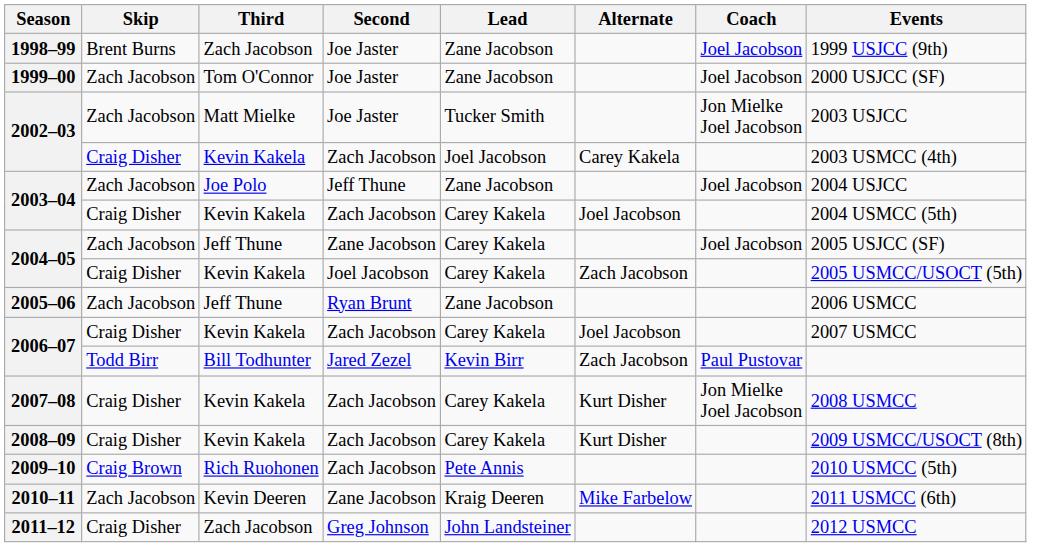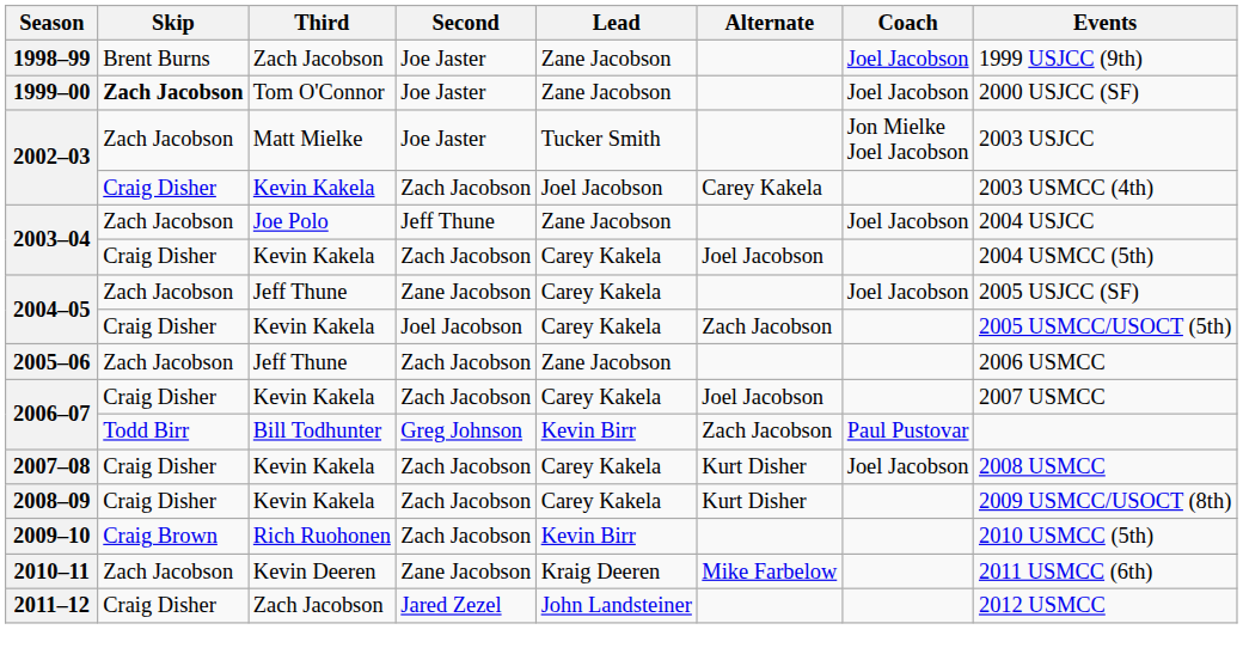 <table class="wikitable">
 <tr>
 <th scope="col" width=60>Season</th>
 <th scope="col">Skip</th>
 <th scope="col">Third</th>
 <th scope="col">Second</th>
 <th scope="col">Lead</th>
 <th scope="col">Alternate</th>
 <th scope="col">Coach</th>
 <th scope="col">Events</th>
 </tr>
 <tr>
 <th scope="row">1998–99</th>
 <td>Brent Burns</td>
 <td>Zach Jacobson</td>
 <td>Joe Jaster</td>
 <td>Zane Jacobson</td>
 <td></td>
 <td><a href='#'>Joel Jacobson</a></td>
 <td>1999 <a href='#'>USJCC</a> (9th)</td>
 </tr>
 <tr>
 <th scope="row">1999–00</th>
-<td>Zach Jacobson</td>
+<td><strong>Zach Jacobson</strong></td>
 <td>Tom O'Connor</td>
 <td>Joe Jaster</td>
 <td>Zane Jacobson</td>
 <td></td>
 <td>Joel Jacobson</td>
 <td>2000 USJCC (SF)</td>
 </tr>
 <tr>
 <th scope="row" rowspan=2>2002–03</th>
 <td>Zach Jacobson</td>
 <td>Matt Mielke</td>
 <td>Joe Jaster</td>
 <td>Tucker Smith</td>
 <td></td>
 <td>Jon Mielke<br>Joel Jacobson</td>
 <td>2003 USJCC</td>
 </tr>
 <tr>
 <td><a href='#'>Craig Disher</a></td>
 <td><a href='#'>Kevin Kakela</a></td>
 <td>Zach Jacobson</td>
 <td>Joel Jacobson</td>
 <td>Carey Kakela</td>
 <td></td>
 <td>2003 USMCC (4th)</td>
 </tr>
 <tr>
 <th scope="row" rowspan=2>2003–04</th>
 <td>Zach Jacobson</td>
 <td><a href='#'>Joe Polo</a></td>
 <td>Jeff Thune</td>
 <td>Zane Jacobson</td>
 <td></td>
 <td>Joel Jacobson</td>
 <td>2004 USJCC </td>
 </tr>
 <tr>
 <td>Craig Disher</td>
 <td>Kevin Kakela</td>
 <td>Zach Jacobson</td>
 <td>Carey Kakela</td>
 <td>Joel Jacobson</td>
 <td></td>
 <td>2004 USMCC (5th)</td>
 </tr>
 <tr>
 <th scope="row" rowspan=2>2004–05</th>
 <td>Zach Jacobson</td>
 <td>Jeff Thune</td>
 <td>Zane Jacobson</td>
 <td>Carey Kakela</td>
 <td></td>
 <td>Joel Jacobson</td>
 <td>2005 USJCC (SF)</td>
 </tr>
 <tr>
 <td>Craig Disher</td>
 <td>Kevin Kakela</td>
 <td>Joel Jacobson</td>
 <td>Carey Kakela</td>
 <td>Zach Jacobson</td>
 <td></td>
 <td><a href='#'>2005 USMCC/USOCT</a> (5th)</td>
 </tr>
 <tr>
 <th scope="row">2005–06</th>
 <td>Zach Jacobson</td>
 <td>Jeff Thune</td>
-<td><a href='#'>Ryan Brunt</a></td>
+<td>Zach Jacobson</td>
 <td>Zane Jacobson</td>
 <td></td>
 <td></td>
 <td>2006 USMCC </td>
 </tr>
 <tr>
 <th scope="row" rowspan=2>2006–07</th>
 <td>Craig Disher</td>
 <td>Kevin Kakela</td>
 <td>Zach Jacobson</td>
 <td>Carey Kakela</td>
 <td>Joel Jacobson</td>
 <td></td>
 <td>2007 USMCC </td>
 </tr>
 <tr>
 <td><a href='#'>Todd Birr</a></td>
 <td><a href='#'>Bill Todhunter</a></td>
-<td><a href='#'>Jared Zezel</a></td>
+<td><a href='#'>Greg Johnson</a></td>
 <td><a href='#'>Kevin Birr</a></td>
 <td>Zach Jacobson</td>
 <td><a href='#'>Paul Pustovar</a></td>
 <td> </td>
 </tr>
 <tr>
 <th scope="row">2007–08</th>
 <td>Craig Disher</td>
 <td>Kevin Kakela</td>
 <td>Zach Jacobson</td>
 <td>Carey Kakela</td>
 <td>Kurt Disher</td>
-<td>Jon Mielke<br>Joel Jacobson</td>
+<td>Joel Jacobson</td>
 <td><a href='#'>2008 USMCC</a> </td>
 </tr>
 <tr>
 <th scope="row">2008–09</th>
 <td>Craig Disher</td>
 <td>Kevin Kakela</td>
 <td>Zach Jacobson</td>
 <td>Carey Kakela</td>
 <td>Kurt Disher</td>
 <td></td>
 <td><a href='#'>2009 USMCC/USOCT</a> (8th)</td>
 </tr>
 <tr>
 <th scope="row">2009–10</th>
 <td><a href='#'>Craig Brown</a></td>
 <td><a href='#'>Rich Ruohonen</a></td>
 <td>Zach Jacobson</td>
-<td><a href='#'>Pete Annis</a></td>
+<td><a href='#'>Kevin Birr</a></td>
 <td></td>
 <td></td>
 <td><a href='#'>2010 USMCC</a> (5th)</td>
 </tr>
 <tr>
 <th scope="row">2010–11</th>
 <td>Zach Jacobson</td>
 <td>Kevin Deeren</td>
 <td>Zane Jacobson</td>
 <td>Kraig Deeren</td>
 <td><a href='#'>Mike Farbelow</a></td>
 <td></td>
 <td><a href='#'>2011 USMCC</a> (6th)</td>
 </tr>
 <tr>
 <th scope="row">2011–12</th>
 <td>Craig Disher</td>
 <td>Zach Jacobson</td>
-<td><a href='#'>Greg Johnson</a></td>
+<td><a href='#'>Jared Zezel</a></td>
 <td><a href='#'>John Landsteiner</a></td>
 <td></td>
 <td></td>
 <td><a href='#'>2012 USMCC</a> </td>
 </tr>
 </table>
